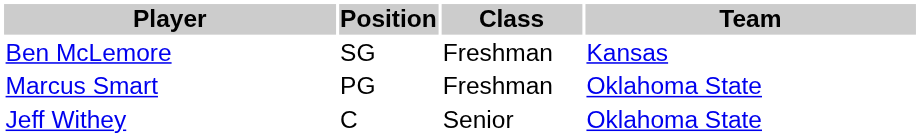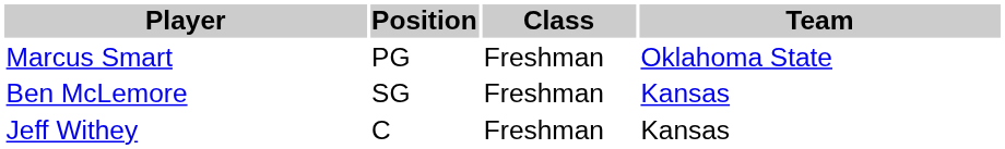 <table style="width:600px" "border:'1' 'solid' 'gray' ">
 <tr>
 <th style="background:#ccc; width:40%;">Player</th>
 <th style="background:#ccc; width:4%;">Position</th>
 <th style="background:#ccc; width:16%;">Class</th>
 <th style="background:#ccc; width:40%;">Team</th>
 </tr>
 <tr>
+<td><a href='#'>Marcus Smart</a></td>
+<td>PG</td>
+<td>Freshman</td>
+<td><a href='#'>Oklahoma State</a></td>
+</tr>
+<tr>
 <td><a href='#'>Ben McLemore</a></td>
 <td>SG</td>
 <td>Freshman</td>
 <td><a href='#'>Kansas</a></td>
 </tr>
 <tr>
-<td><a href='#'>Marcus Smart</a></td>
-<td>PG</td>
-<td>Freshman</td>
-<td><a href='#'>Oklahoma State</a></td>
-</tr>
-<tr>
 <td><a href='#'>Jeff Withey</a></td>
 <td>C</td>
-<td>Senior</td>
-<td><a href='#'>Oklahoma State</a></td>
+<td>Freshman</td>
+<td>Kansas</td>
 </tr>
 <tr>
 </tr>
 </table>
